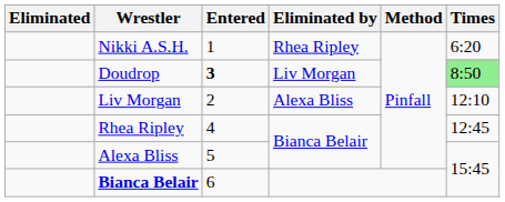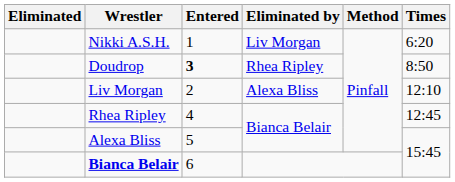 <table class="wikitable sortable">
 <tr>
 <th>Eliminated</th>
 <th>Wrestler</th>
 <th>Entered</th>
 <th>Eliminated by</th>
 <th>Method</th>
 <th>Times</th>
 </tr>
 <tr>
 <td></td>
 <td><a href='#'>Nikki A.S.H.</a></td>
 <td>1</td>
-<td><a href='#'>Rhea Ripley</a></td>
+<td><a href='#'>Liv Morgan</a></td>
 <td rowspan=5><a href='#'>Pinfall</a></td>
 <td>6:20</td>
 </tr>
 <tr>
 <td></td>
 <td><a href='#'>Doudrop</a></td>
 <td><strong>3</strong></td>
-<td><a href='#'>Liv Morgan</a></td>
-<td style="background: lightgreen;">8:50</td>
+<td><a href='#'>Rhea Ripley</a></td>
+<td>8:50</td>
 </tr>
 <tr>
 <td></td>
 <td><a href='#'>Liv Morgan</a></td>
 <td>2</td>
 <td><a href='#'>Alexa Bliss</a></td>
 <td>12:10</td>
 </tr>
 <tr>
 <td></td>
 <td><a href='#'>Rhea Ripley</a></td>
 <td>4</td>
 <td rowspan=2><a href='#'>Bianca Belair</a></td>
 <td>12:45</td>
 </tr>
 <tr>
 <td></td>
 <td><a href='#'>Alexa Bliss</a></td>
 <td>5</td>
 <td rowspan=2>15:45</td>
 </tr>
 <tr>
 <td></td>
 <td><strong><a href='#'>Bianca Belair</a></strong></td>
 <td>6</td>
 <td colspan="2"></td>
 </tr>
 </table>
